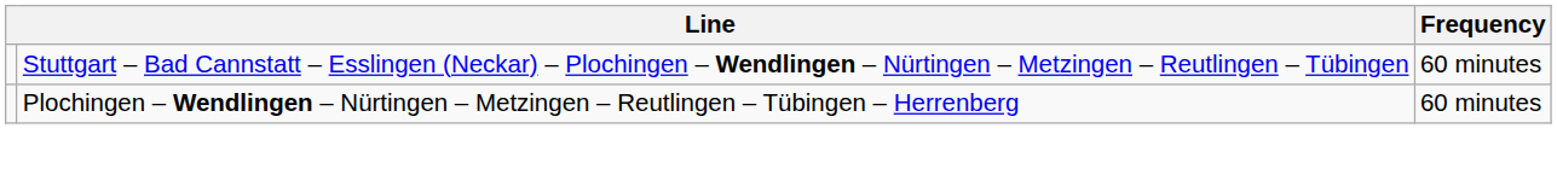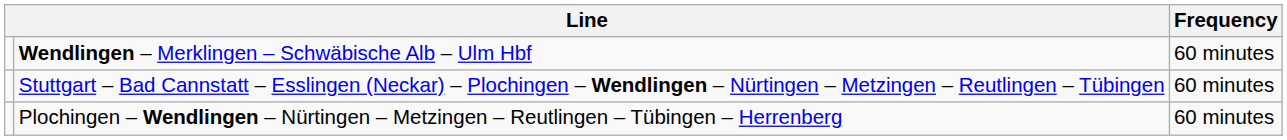 <table class="wikitable">
 <tr>
 <th colspan="2">Line</th>
 <th>Frequency</th>
+</tr>
+<tr>
+<td></td>
+<td><strong>Wendlingen</strong> – <a href='#'>Merklingen – Schwäbische Alb</a> – <a href='#'>Ulm Hbf</a></td>
+<td>60 minutes</td>
 </tr>
 <tr>
 <td align="center"></td>
 <td><a href='#'>Stuttgart</a> – <a href='#'>Bad Cannstatt</a> – <a href='#'>Esslingen (Neckar)</a> – <a href='#'>Plochingen</a> – <strong>Wendlingen</strong> – <a href='#'>Nürtingen</a> – <a href='#'>Metzingen</a> – <a href='#'>Reutlingen</a> – <a href='#'>Tübingen</a></td>
 <td>60 minutes</td>
 </tr>
 <tr>
 <td align="center"></td>
 <td>Plochingen – <strong>Wendlingen</strong> – Nürtingen – Metzingen – Reutlingen – Tübingen – <a href='#'>Herrenberg</a></td>
 <td>60 minutes</td>
 </tr>
 </table>
